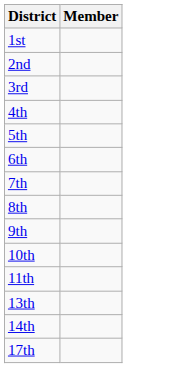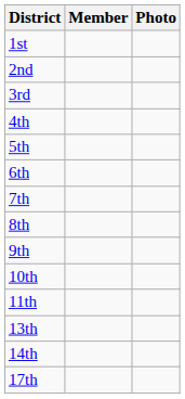 <table class="wikitable sortable">
 <tr>
 <th>District</th>
 <th>Member</th>
+<th>Photo</th>
 </tr>
 <tr>
 <td><a href='#'>1st</a></td>
+<td></td>
 <td></td>
 </tr>
 <tr>
 <td><a href='#'>2nd</a></td>
 <td></td>
+<td></td>
 </tr>
 <tr>
 <td><a href='#'>3rd</a></td>
+<td></td>
 <td></td>
 </tr>
 <tr>
 <td><a href='#'>4th</a></td>
 <td></td>
+<td></td>
 </tr>
 <tr>
 <td><a href='#'>5th</a></td>
+<td></td>
 <td></td>
 </tr>
 <tr>
 <td><a href='#'>6th</a></td>
 <td></td>
+<td></td>
 </tr>
 <tr>
 <td><a href='#'>7th</a></td>
+<td></td>
 <td></td>
 </tr>
 <tr>
 <td><a href='#'>8th</a></td>
 <td></td>
+<td></td>
 </tr>
 <tr>
 <td><a href='#'>9th</a></td>
+<td></td>
 <td></td>
 </tr>
 <tr>
 <td><a href='#'>10th</a></td>
 <td></td>
+<td></td>
 </tr>
 <tr>
 <td><a href='#'>11th</a></td>
+<td></td>
 <td></td>
 </tr>
 <tr>
 <td><a href='#'>13th</a></td>
 <td></td>
+<td></td>
 </tr>
 <tr>
 <td><a href='#'>14th</a></td>
+<td></td>
 <td></td>
 </tr>
 <tr>
 <td><a href='#'>17th</a></td>
 <td></td>
+<td></td>
 </tr>
 </table>
